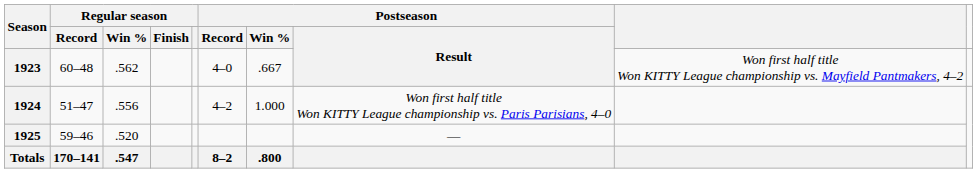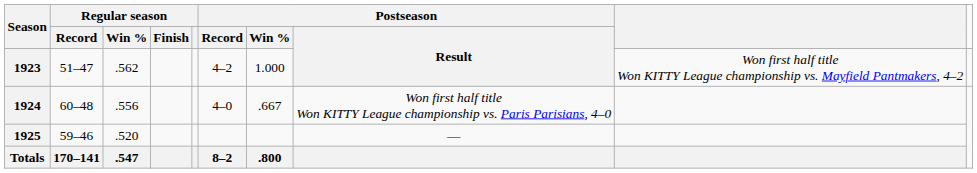 <table class="wikitable sortable plainrowheaders" style="font-size: 95%; text-align:center;">
 <tr>
 <th rowspan="2" scope="col">Season</th>
 <th colspan="4" scope="col">Regular season</th>
 <th colspan="3" scope="col">Postseason</th>
 <th rowspan="2" class="unsortable" scope="col"></th>
 </tr>
 <tr>
 <th scope="col">Record</th>
 <th scope="col">Win %</th>
 <th scope="col">Finish</th>
 <th scope="col"></th>
 <th scope="col">Record</th>
 <th scope="col">Win %</th>
 <th class="unsortable" rowspan="2" scope="col">Result</th>
 </tr>
 <tr>
 <th scope="row" style="text-align:center">1923</th>
-<td>60–48</td>
+<td>51–47</td>
 <td>.562</td>
 <td></td>
 <td></td>
-<td>4–0</td>
-<td>.667</td>
+<td>4–2</td>
+<td>1.000</td>
 <td><em>Won first half title</em><br><em>Won KITTY League championship vs. <a href='#'>Mayfield Pantmakers</a>, 4–2</em></td>
 <td></td>
 </tr>
 <tr>
 <th scope="row" style="text-align:center">1924</th>
-<td>51–47</td>
+<td>60–48</td>
 <td>.556</td>
 <td></td>
 <td></td>
-<td>4–2</td>
-<td>1.000</td>
+<td>4–0</td>
+<td>.667</td>
 <td><em>Won first half title</em><br><em>Won KITTY League championship vs. <a href='#'>Paris Parisians</a>, 4–0</em></td>
 <td></td>
 </tr>
 <tr>
 <th scope="row" style="text-align:center">1925</th>
 <td>59–46</td>
 <td>.520</td>
 <td></td>
 <td></td>
 <td></td>
 <td></td>
 <td>—</td>
 <td></td>
 </tr>
 <tr class="sortbottom">
 <th scope="row" style="text-align:center"><strong>Totals</strong></th>
 <th>170–141</th>
 <th>.547</th>
 <th></th>
 <th></th>
 <th>8–2</th>
 <th>.800</th>
 <th></th>
 <th></th>
 </tr>
 </table>
